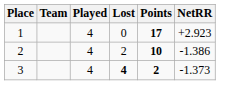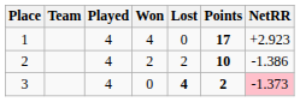 <table class="wikitable">
 <tr>
 <th>Place</th>
 <th>Team</th>
 <th>Played</th>
+<th>Won</th>
 <th>Lost</th>
 <th>Points</th>
 <th>NetRR</th>
 </tr>
 <tr align="center">
 <td>1</td>
 <td align="left"></td>
+<td>4</td>
 <td>4</td>
 <td>0</td>
 <td><strong>17</strong></td>
 <td>+2.923</td>
 </tr>
 <tr align="center">
 <td>2</td>
 <td align="left"></td>
 <td>4</td>
 <td>2</td>
+<td>2</td>
 <td><strong>10</strong></td>
 <td>-1.386</td>
 </tr>
 <tr align="center">
 <td>3</td>
 <td align="left"></td>
 <td>4</td>
+<td>0</td>
 <td><strong>4</strong></td>
 <td><strong>2</strong></td>
-<td>-1.373</td>
+<td style="background: pink;">-1.373</td>
 </tr>
 </table>
